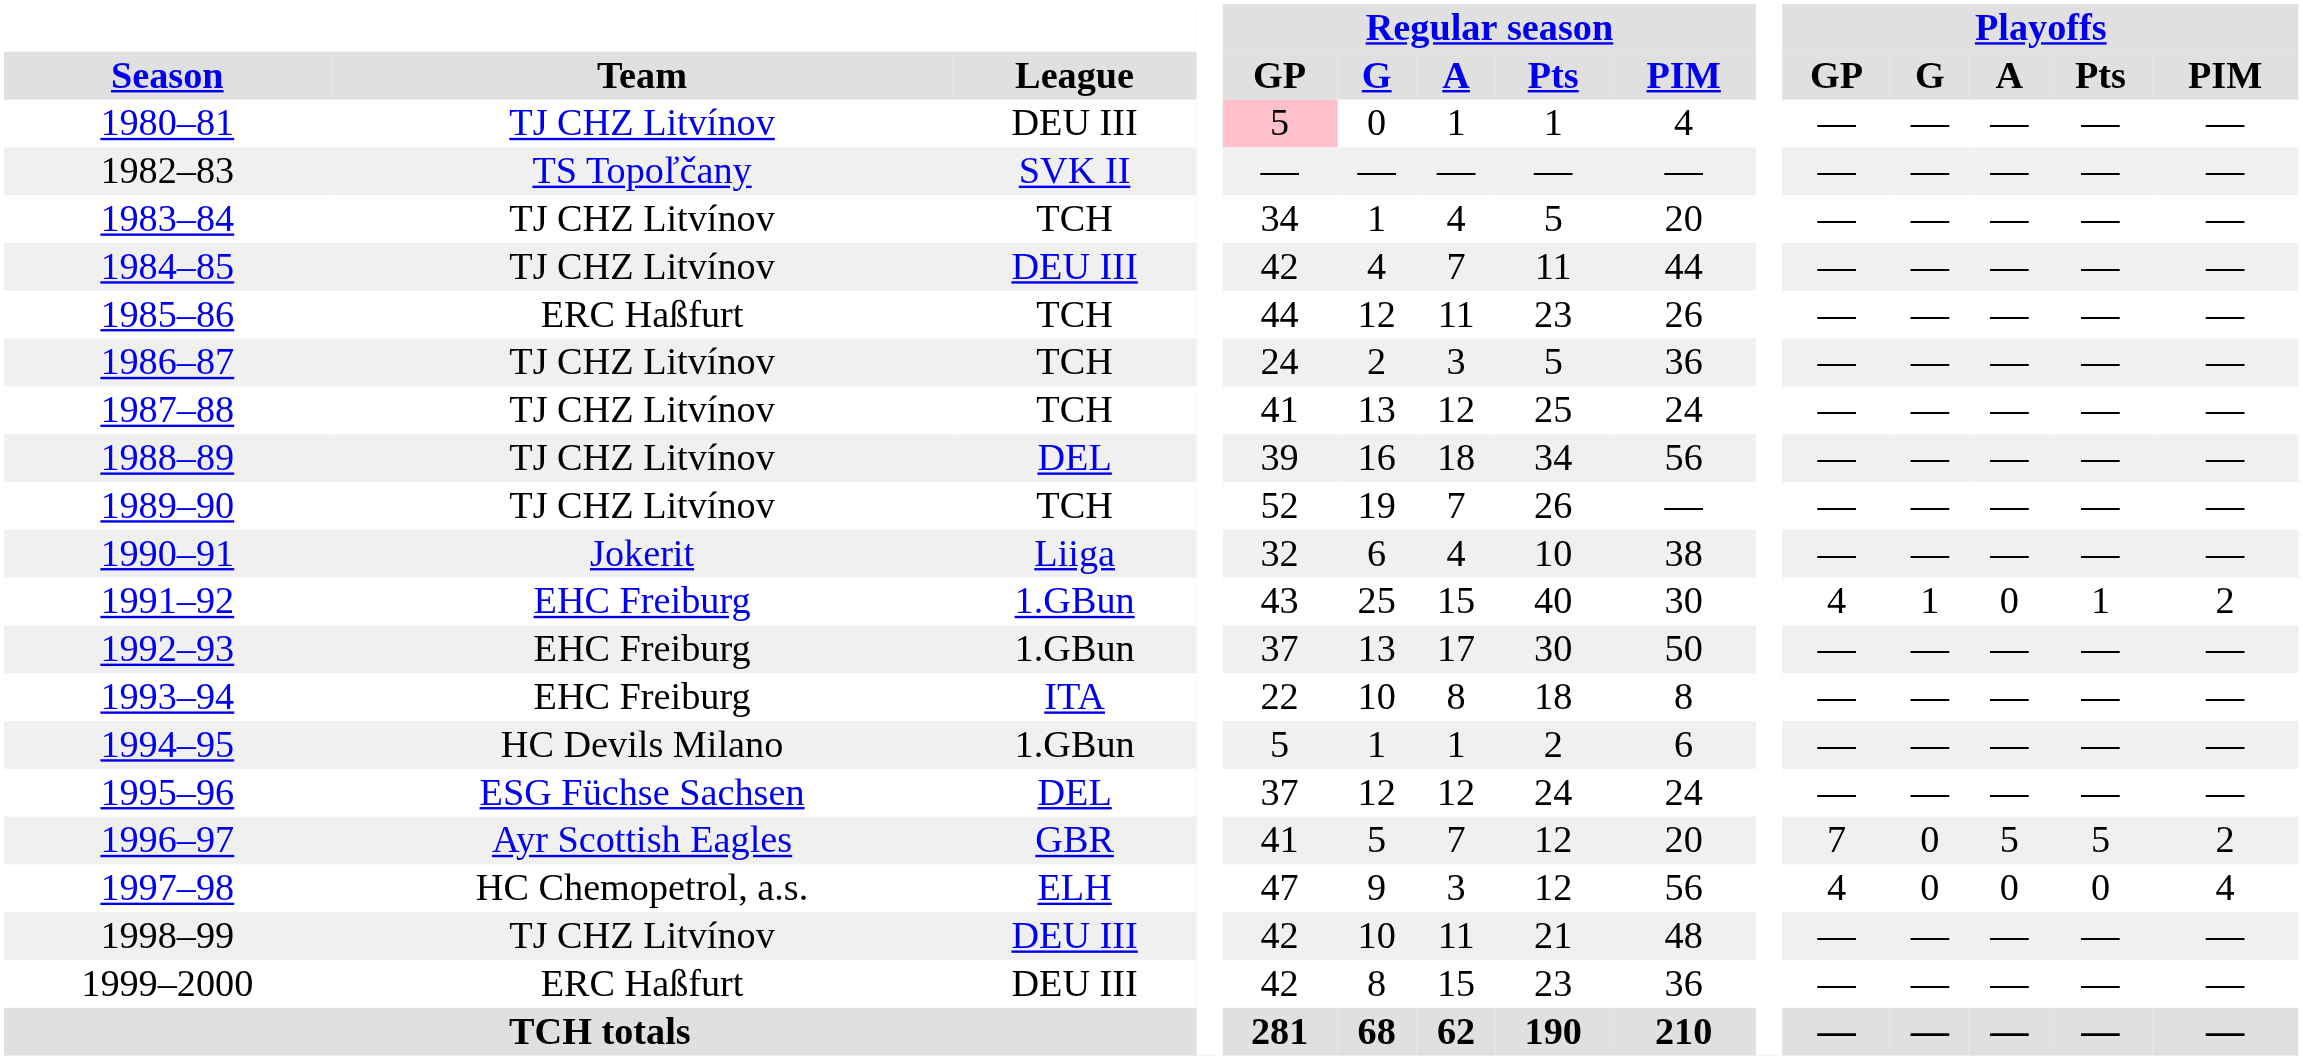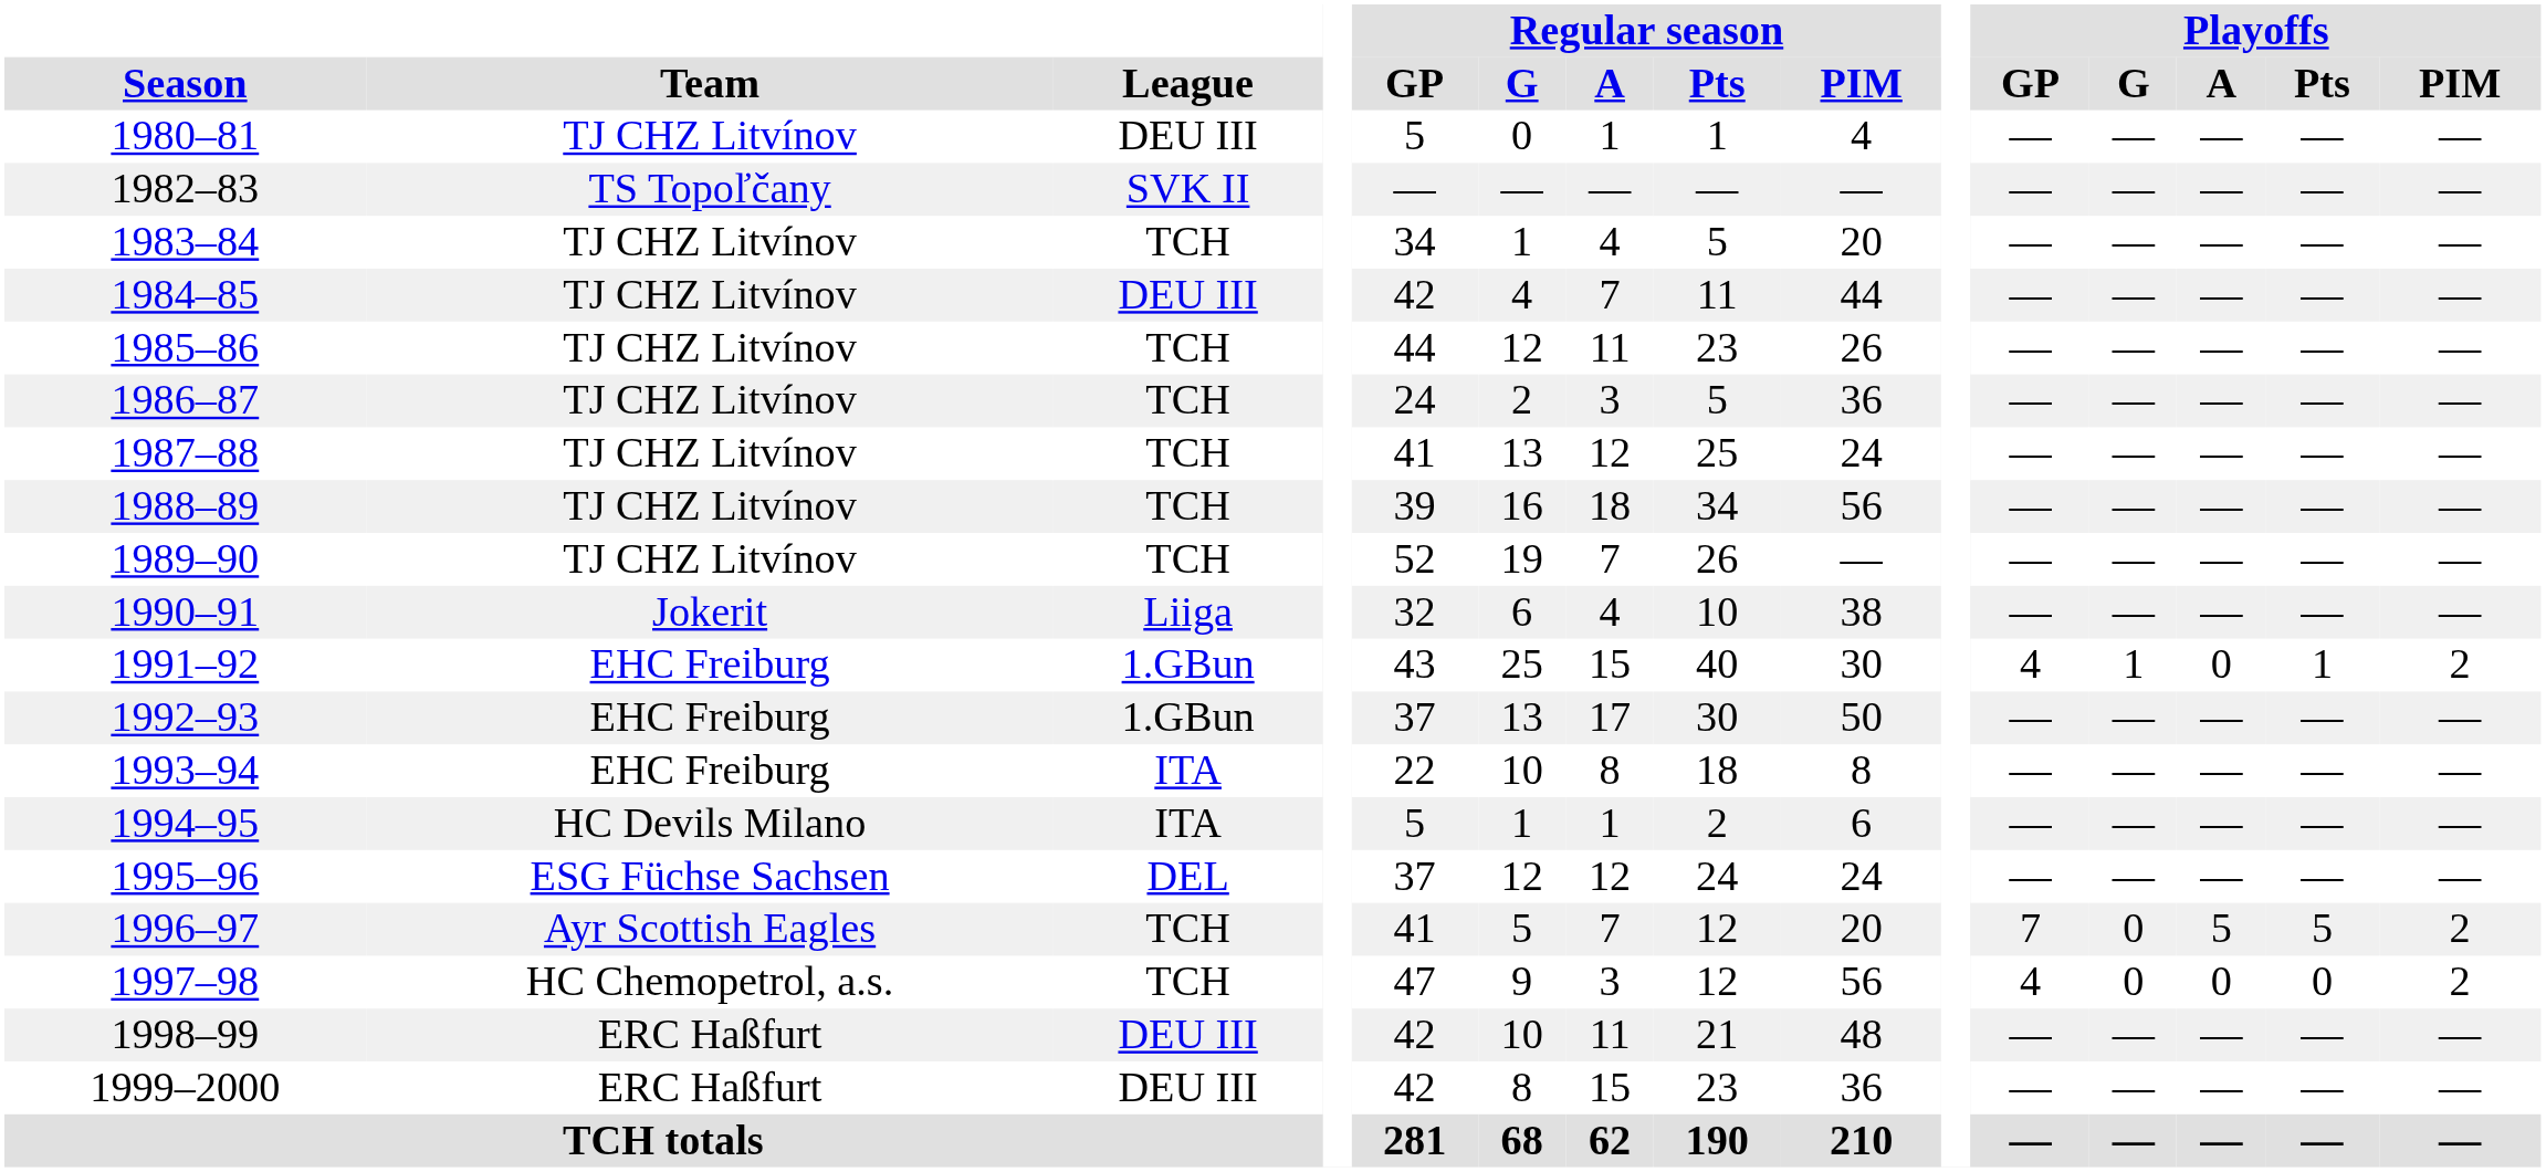 <table border="0" cellpadding="1" cellspacing="0" style="text-align:center; width:60em">
 <tr bgcolor="#e0e0e0">
 <th colspan="3" bgcolor="#ffffff"> </th>
 <th rowspan="99" bgcolor="#ffffff"> </th>
 <th colspan="5"><a href='#'>Regular season</a></th>
 <th rowspan="99" bgcolor="#ffffff"> </th>
 <th colspan="5"><a href='#'>Playoffs</a></th>
 </tr>
 <tr bgcolor="#e0e0e0">
 <th><a href='#'>Season</a></th>
 <th>Team</th>
 <th>League</th>
 <th>GP</th>
 <th><a href='#'>G</a></th>
 <th><a href='#'>A</a></th>
 <th><a href='#'>Pts</a></th>
 <th><a href='#'>PIM</a></th>
 <th>GP</th>
 <th>G</th>
 <th>A</th>
 <th>Pts</th>
 <th>PIM</th>
 </tr>
 <tr>
 <td><a href='#'>1980–81</a></td>
 <td><a href='#'>TJ CHZ Litvínov</a></td>
 <td>DEU III</td>
-<td style="background: pink;">5</td>
+<td>5</td>
 <td>0</td>
 <td>1</td>
 <td>1</td>
 <td>4</td>
 <td>—</td>
 <td>—</td>
 <td>—</td>
 <td>—</td>
 <td>—</td>
 </tr>
 <tr bgcolor="#f0f0f0">
 <td>1982–83</td>
 <td><a href='#'>TS Topoľčany</a></td>
 <td><a href='#'>SVK II</a></td>
 <td>—</td>
 <td>—</td>
 <td>—</td>
 <td>—</td>
 <td>—</td>
 <td>—</td>
 <td>—</td>
 <td>—</td>
 <td>—</td>
 <td>—</td>
 </tr>
 <tr>
 <td><a href='#'>1983–84</a></td>
 <td>TJ CHZ Litvínov</td>
 <td>TCH</td>
 <td>34</td>
 <td>1</td>
 <td>4</td>
 <td>5</td>
 <td>20</td>
 <td>—</td>
 <td>—</td>
 <td>—</td>
 <td>—</td>
 <td>—</td>
 </tr>
 <tr bgcolor="#f0f0f0">
 <td><a href='#'>1984–85</a></td>
 <td>TJ CHZ Litvínov</td>
 <td><a href='#'>DEU III</a></td>
 <td>42</td>
 <td>4</td>
 <td>7</td>
 <td>11</td>
 <td>44</td>
 <td>—</td>
 <td>—</td>
 <td>—</td>
 <td>—</td>
 <td>—</td>
 </tr>
 <tr>
 <td><a href='#'>1985–86</a></td>
-<td>ERC Haßfurt</td>
+<td>TJ CHZ Litvínov</td>
 <td>TCH</td>
 <td>44</td>
 <td>12</td>
 <td>11</td>
 <td>23</td>
 <td>26</td>
 <td>—</td>
 <td>—</td>
 <td>—</td>
 <td>—</td>
 <td>—</td>
 </tr>
 <tr bgcolor="#f0f0f0">
 <td><a href='#'>1986–87</a></td>
 <td>TJ CHZ Litvínov</td>
 <td>TCH</td>
 <td>24</td>
 <td>2</td>
 <td>3</td>
 <td>5</td>
 <td>36</td>
 <td>—</td>
 <td>—</td>
 <td>—</td>
 <td>—</td>
 <td>—</td>
 </tr>
 <tr>
 <td><a href='#'>1987–88</a></td>
 <td>TJ CHZ Litvínov</td>
 <td>TCH</td>
 <td>41</td>
 <td>13</td>
 <td>12</td>
 <td>25</td>
 <td>24</td>
 <td>—</td>
 <td>—</td>
 <td>—</td>
 <td>—</td>
 <td>—</td>
 </tr>
 <tr bgcolor="#f0f0f0">
 <td><a href='#'>1988–89</a></td>
 <td>TJ CHZ Litvínov</td>
-<td><a href='#'>DEL</a></td>
+<td>TCH</td>
 <td>39</td>
 <td>16</td>
 <td>18</td>
 <td>34</td>
 <td>56</td>
 <td>—</td>
 <td>—</td>
 <td>—</td>
 <td>—</td>
 <td>—</td>
 </tr>
 <tr>
 <td><a href='#'>1989–90</a></td>
 <td>TJ CHZ Litvínov</td>
 <td>TCH</td>
 <td>52</td>
 <td>19</td>
 <td>7</td>
 <td>26</td>
 <td>—</td>
 <td>—</td>
 <td>—</td>
 <td>—</td>
 <td>—</td>
 <td>—</td>
 </tr>
 <tr bgcolor="#f0f0f0">
 <td><a href='#'>1990–91</a></td>
 <td><a href='#'>Jokerit</a></td>
 <td><a href='#'>Liiga</a></td>
 <td>32</td>
 <td>6</td>
 <td>4</td>
 <td>10</td>
 <td>38</td>
 <td>—</td>
 <td>—</td>
 <td>—</td>
 <td>—</td>
 <td>—</td>
 </tr>
 <tr>
 <td><a href='#'>1991–92</a></td>
 <td><a href='#'>EHC Freiburg</a></td>
 <td><a href='#'>1.GBun</a></td>
 <td>43</td>
 <td>25</td>
 <td>15</td>
 <td>40</td>
 <td>30</td>
 <td>4</td>
 <td>1</td>
 <td>0</td>
 <td>1</td>
 <td>2</td>
 </tr>
 <tr bgcolor="#f0f0f0">
 <td><a href='#'>1992–93</a></td>
 <td>EHC Freiburg</td>
 <td>1.GBun</td>
 <td>37</td>
 <td>13</td>
 <td>17</td>
 <td>30</td>
 <td>50</td>
 <td>—</td>
 <td>—</td>
 <td>—</td>
 <td>—</td>
 <td>—</td>
 </tr>
 <tr>
 <td><a href='#'>1993–94</a></td>
 <td>EHC Freiburg</td>
 <td><a href='#'>ITA</a></td>
 <td>22</td>
 <td>10</td>
 <td>8</td>
 <td>18</td>
 <td>8</td>
 <td>—</td>
 <td>—</td>
 <td>—</td>
 <td>—</td>
 <td>—</td>
 </tr>
 <tr bgcolor="#f0f0f0">
 <td><a href='#'>1994–95</a></td>
 <td>HC Devils Milano</td>
-<td>1.GBun</td>
+<td>ITA</td>
 <td>5</td>
 <td>1</td>
 <td>1</td>
 <td>2</td>
 <td>6</td>
 <td>—</td>
 <td>—</td>
 <td>—</td>
 <td>—</td>
 <td>—</td>
 </tr>
 <tr>
 <td><a href='#'>1995–96</a></td>
 <td><a href='#'>ESG Füchse Sachsen</a></td>
 <td><a href='#'>DEL</a></td>
 <td>37</td>
 <td>12</td>
 <td>12</td>
 <td>24</td>
 <td>24</td>
 <td>—</td>
 <td>—</td>
 <td>—</td>
 <td>—</td>
 <td>—</td>
 </tr>
 <tr bgcolor="#f0f0f0">
 <td><a href='#'>1996–97</a></td>
 <td><a href='#'>Ayr Scottish Eagles</a></td>
-<td><a href='#'>GBR</a></td>
+<td>TCH</td>
 <td>41</td>
 <td>5</td>
 <td>7</td>
 <td>12</td>
 <td>20</td>
 <td>7</td>
 <td>0</td>
 <td>5</td>
 <td>5</td>
 <td>2</td>
 </tr>
 <tr>
 <td><a href='#'>1997–98</a></td>
 <td>HC Chemopetrol, a.s.</td>
-<td><a href='#'>ELH</a></td>
+<td>TCH</td>
 <td>47</td>
 <td>9</td>
 <td>3</td>
 <td>12</td>
 <td>56</td>
 <td>4</td>
 <td>0</td>
 <td>0</td>
 <td>0</td>
-<td>4</td>
+<td>2</td>
 </tr>
 <tr bgcolor="#f0f0f0">
 <td>1998–99</td>
-<td>TJ CHZ Litvínov</td>
+<td>ERC Haßfurt</td>
 <td><a href='#'>DEU III</a></td>
 <td>42</td>
 <td>10</td>
 <td>11</td>
 <td>21</td>
 <td>48</td>
 <td>—</td>
 <td>—</td>
 <td>—</td>
 <td>—</td>
 <td>—</td>
 </tr>
 <tr>
 <td>1999–2000</td>
 <td>ERC Haßfurt</td>
 <td>DEU III</td>
 <td>42</td>
 <td>8</td>
 <td>15</td>
 <td>23</td>
 <td>36</td>
 <td>—</td>
 <td>—</td>
 <td>—</td>
 <td>—</td>
 <td>—</td>
 </tr>
 <tr bgcolor="#e0e0e0">
 <th colspan="3">TCH totals</th>
 <th>281</th>
 <th>68</th>
 <th>62</th>
 <th>190</th>
 <th>210</th>
 <th>—</th>
 <th>—</th>
 <th>—</th>
 <th>—</th>
 <th>—</th>
 </tr>
 </table>
